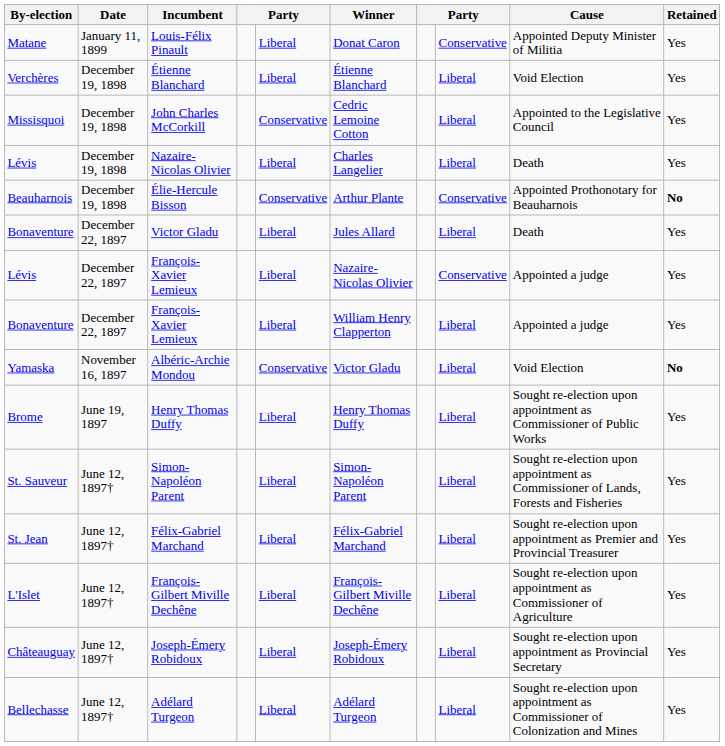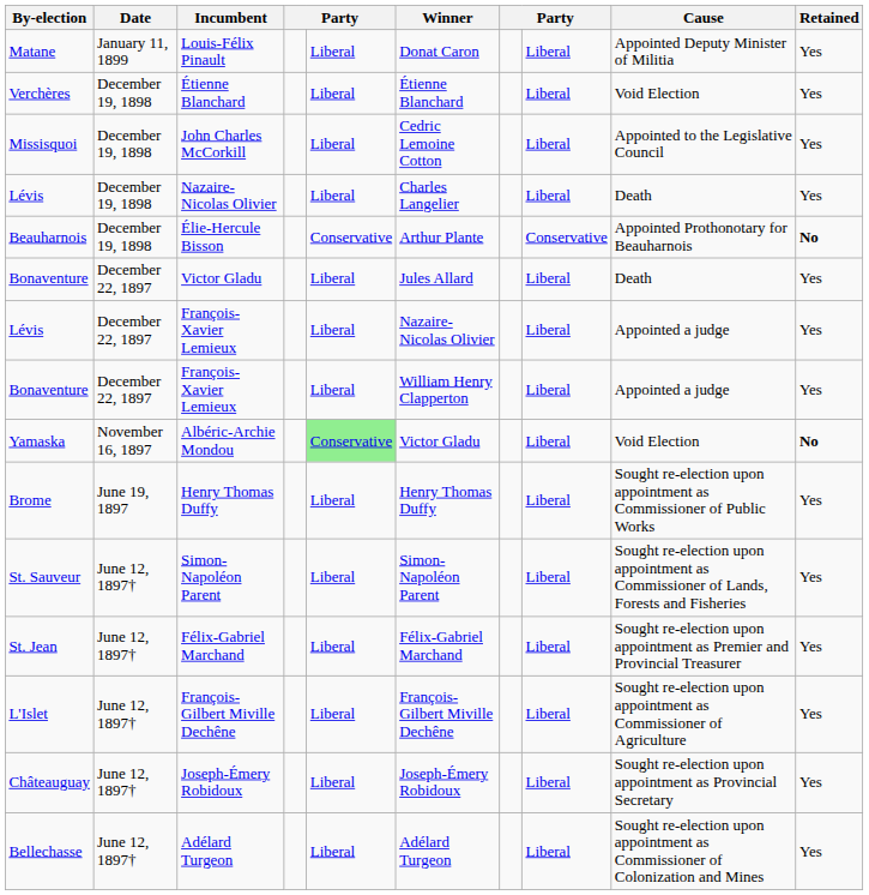 <table class=wikitable style="width:100%">
 <tr>
 <th>By-election</th>
 <th>Date</th>
 <th>Incumbent</th>
 <th colspan=2>Party</th>
 <th>Winner</th>
 <th colspan=2>Party</th>
 <th>Cause</th>
 <th>Retained</th>
 </tr>
 <tr>
 <td><a href='#'>Matane</a></td>
 <td>January 11, 1899</td>
 <td><a href='#'>Louis-Félix Pinault</a></td>
 <td>    </td>
 <td><a href='#'>Liberal</a></td>
 <td><a href='#'>Donat Caron</a></td>
 <td>    </td>
-<td><a href='#'>Conservative</a></td>
+<td><a href='#'>Liberal</a></td>
 <td>Appointed Deputy Minister of Militia</td>
 <td>Yes</td>
 </tr>
 <tr>
 <td><a href='#'>Verchères</a></td>
 <td>December 19, 1898</td>
 <td><a href='#'>Étienne Blanchard</a></td>
 <td>    </td>
 <td><a href='#'>Liberal</a></td>
 <td><a href='#'>Étienne Blanchard</a></td>
 <td>    </td>
 <td><a href='#'>Liberal</a></td>
 <td>Void Election</td>
 <td>Yes</td>
 </tr>
 <tr>
 <td><a href='#'>Missisquoi</a></td>
 <td>December 19, 1898</td>
 <td><a href='#'>John Charles McCorkill</a></td>
 <td>    </td>
-<td><a href='#'>Conservative</a></td>
+<td><a href='#'>Liberal</a></td>
 <td><a href='#'>Cedric Lemoine Cotton</a></td>
 <td>    </td>
 <td><a href='#'>Liberal</a></td>
 <td>Appointed to the Legislative Council</td>
 <td>Yes</td>
 </tr>
 <tr>
 <td><a href='#'>Lévis</a></td>
 <td>December 19, 1898</td>
 <td><a href='#'>Nazaire-Nicolas Olivier</a></td>
 <td>    </td>
 <td><a href='#'>Liberal</a></td>
 <td><a href='#'>Charles Langelier</a></td>
 <td>    </td>
 <td><a href='#'>Liberal</a></td>
 <td>Death</td>
 <td>Yes</td>
 </tr>
 <tr>
 <td><a href='#'>Beauharnois</a></td>
 <td>December 19, 1898</td>
 <td><a href='#'>Élie-Hercule Bisson</a></td>
 <td>    </td>
 <td><a href='#'>Conservative</a></td>
 <td><a href='#'>Arthur Plante</a></td>
 <td>    </td>
 <td><a href='#'>Conservative</a></td>
 <td>Appointed Prothonotary for Beauharnois</td>
 <td><strong>No</strong></td>
 </tr>
 <tr>
 <td><a href='#'>Bonaventure</a></td>
 <td>December 22, 1897</td>
 <td><a href='#'>Victor Gladu</a></td>
 <td>    </td>
 <td><a href='#'>Liberal</a></td>
 <td><a href='#'>Jules Allard</a></td>
 <td>    </td>
 <td><a href='#'>Liberal</a></td>
 <td>Death</td>
 <td>Yes</td>
 </tr>
 <tr>
 <td><a href='#'>Lévis</a></td>
 <td>December 22, 1897</td>
 <td><a href='#'>François-Xavier Lemieux</a></td>
 <td>    </td>
 <td><a href='#'>Liberal</a></td>
 <td><a href='#'>Nazaire-Nicolas Olivier</a></td>
 <td>    </td>
-<td><a href='#'>Conservative</a></td>
+<td><a href='#'>Liberal</a></td>
 <td>Appointed a judge</td>
 <td>Yes</td>
 </tr>
 <tr>
 <td><a href='#'>Bonaventure</a></td>
 <td>December 22, 1897</td>
 <td><a href='#'>François-Xavier Lemieux</a></td>
 <td>    </td>
 <td><a href='#'>Liberal</a></td>
 <td><a href='#'>William Henry Clapperton</a></td>
 <td>    </td>
 <td><a href='#'>Liberal</a></td>
 <td>Appointed a judge</td>
 <td>Yes</td>
 </tr>
 <tr>
 <td><a href='#'>Yamaska</a></td>
 <td>November 16, 1897</td>
 <td><a href='#'>Albéric-Archie Mondou</a></td>
 <td>    </td>
-<td><a href='#'>Conservative</a></td>
+<td style="background: lightgreen;"><a href='#'>Conservative</a></td>
 <td><a href='#'>Victor Gladu</a></td>
 <td>    </td>
 <td><a href='#'>Liberal</a></td>
 <td>Void Election</td>
 <td><strong>No</strong></td>
 </tr>
 <tr>
 <td><a href='#'>Brome</a></td>
 <td>June 19, 1897</td>
 <td><a href='#'>Henry Thomas Duffy</a></td>
 <td>    </td>
 <td><a href='#'>Liberal</a></td>
 <td><a href='#'>Henry Thomas Duffy</a></td>
 <td>    </td>
 <td><a href='#'>Liberal</a></td>
 <td>Sought re-election upon appointment as Commissioner of Public Works</td>
 <td>Yes</td>
 </tr>
 <tr>
 <td><a href='#'>St. Sauveur</a></td>
 <td>June 12, 1897†</td>
 <td><a href='#'>Simon-Napoléon Parent</a></td>
 <td>    </td>
 <td><a href='#'>Liberal</a></td>
 <td><a href='#'>Simon-Napoléon Parent</a></td>
 <td>    </td>
 <td><a href='#'>Liberal</a></td>
 <td>Sought re-election upon appointment as Commissioner of Lands, Forests and Fisheries</td>
 <td>Yes</td>
 </tr>
 <tr>
 <td><a href='#'>St. Jean</a></td>
 <td>June 12, 1897†</td>
 <td><a href='#'>Félix-Gabriel Marchand</a></td>
 <td>    </td>
 <td><a href='#'>Liberal</a></td>
 <td><a href='#'>Félix-Gabriel Marchand</a></td>
 <td>    </td>
 <td><a href='#'>Liberal</a></td>
 <td>Sought re-election upon appointment as Premier and Provincial Treasurer</td>
 <td>Yes</td>
 </tr>
 <tr>
 <td><a href='#'>L'Islet</a></td>
 <td>June 12, 1897†</td>
 <td><a href='#'>François-Gilbert Miville Dechêne</a></td>
 <td>    </td>
 <td><a href='#'>Liberal</a></td>
 <td><a href='#'>François-Gilbert Miville Dechêne</a></td>
 <td>    </td>
 <td><a href='#'>Liberal</a></td>
 <td>Sought re-election upon appointment as Commissioner of Agriculture</td>
 <td>Yes</td>
 </tr>
 <tr>
 <td><a href='#'>Châteauguay</a></td>
 <td>June 12, 1897†</td>
 <td><a href='#'>Joseph-Émery Robidoux</a></td>
 <td>    </td>
 <td><a href='#'>Liberal</a></td>
 <td><a href='#'>Joseph-Émery Robidoux</a></td>
 <td>    </td>
 <td><a href='#'>Liberal</a></td>
 <td>Sought re-election upon appointment as Provincial Secretary</td>
 <td>Yes</td>
 </tr>
 <tr>
 <td><a href='#'>Bellechasse</a></td>
 <td>June 12, 1897†</td>
 <td><a href='#'>Adélard Turgeon</a></td>
 <td>    </td>
 <td><a href='#'>Liberal</a></td>
 <td><a href='#'>Adélard Turgeon</a></td>
 <td>    </td>
 <td><a href='#'>Liberal</a></td>
 <td>Sought re-election upon appointment as Commissioner of Colonization and Mines</td>
 <td>Yes</td>
 </tr>
 </table>
